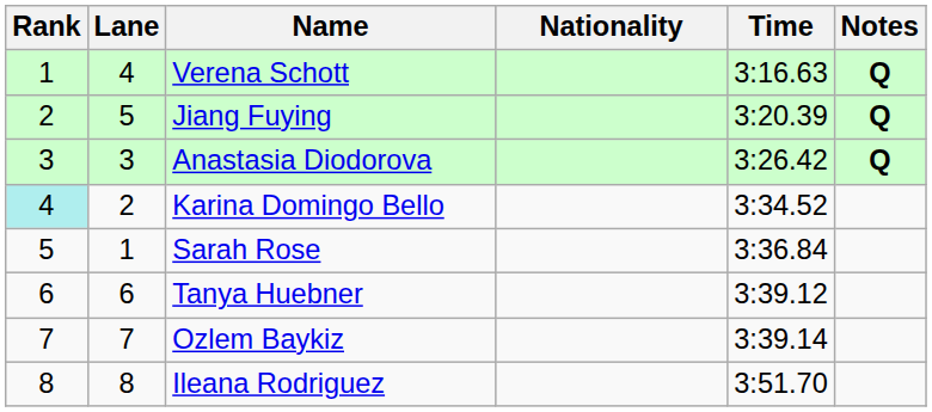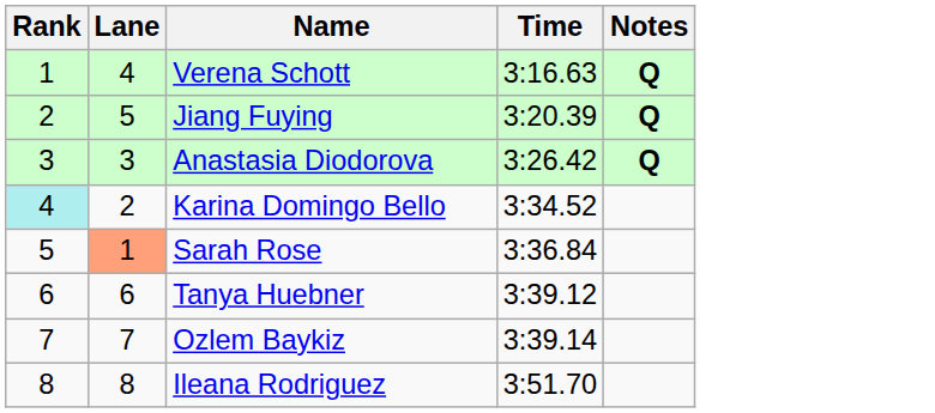 <table class="wikitable sortable" style="text-align:center">
 <tr>
 <th>Rank</th>
 <th>Lane</th>
 <th style="width:180px">Name</th>
-<th style="width:125px">Nationality</th>
 <th>Time</th>
 <th>Notes</th>
 </tr>
 <tr style="background:#cfc;">
 <td>1</td>
 <td>4</td>
 <td style="text-align:left;"><a href='#'>Verena Schott</a></td>
-<td style="text-align:left;"></td>
 <td>3:16.63</td>
 <td><strong>Q</strong></td>
 </tr>
 <tr style="background:#cfc;">
 <td>2</td>
 <td>5</td>
 <td style="text-align:left;"><a href='#'>Jiang Fuying</a></td>
-<td style="text-align:left;"></td>
 <td>3:20.39</td>
 <td><strong>Q</strong></td>
 </tr>
 <tr style="background:#cfc;">
 <td>3</td>
 <td>3</td>
 <td style="text-align:left;"><a href='#'>Anastasia Diodorova</a></td>
-<td style="text-align:left;"></td>
 <td>3:26.42</td>
 <td><strong>Q</strong></td>
 </tr>
 <tr>
 <td style="background: paleturquoise;">4</td>
 <td>2</td>
 <td style="text-align:left;"><a href='#'>Karina Domingo Bello</a></td>
-<td style="text-align:left;"></td>
 <td>3:34.52</td>
 <td></td>
 </tr>
 <tr>
 <td>5</td>
-<td>1</td>
+<td style="background: lightsalmon;">1</td>
 <td style="text-align:left;"><a href='#'>Sarah Rose</a></td>
-<td style="text-align:left;"></td>
 <td>3:36.84</td>
 <td></td>
 </tr>
 <tr>
 <td>6</td>
 <td>6</td>
 <td style="text-align:left;"><a href='#'>Tanya Huebner</a></td>
-<td style="text-align:left;"></td>
 <td>3:39.12</td>
 <td></td>
 </tr>
 <tr>
 <td>7</td>
 <td>7</td>
 <td style="text-align:left;"><a href='#'>Ozlem Baykiz</a></td>
-<td style="text-align:left;"></td>
 <td>3:39.14</td>
 <td></td>
 </tr>
 <tr>
 <td>8</td>
 <td>8</td>
 <td style="text-align:left;"><a href='#'>Ileana Rodriguez</a></td>
-<td style="text-align:left;"></td>
 <td>3:51.70</td>
 <td></td>
 </tr>
 </table>
